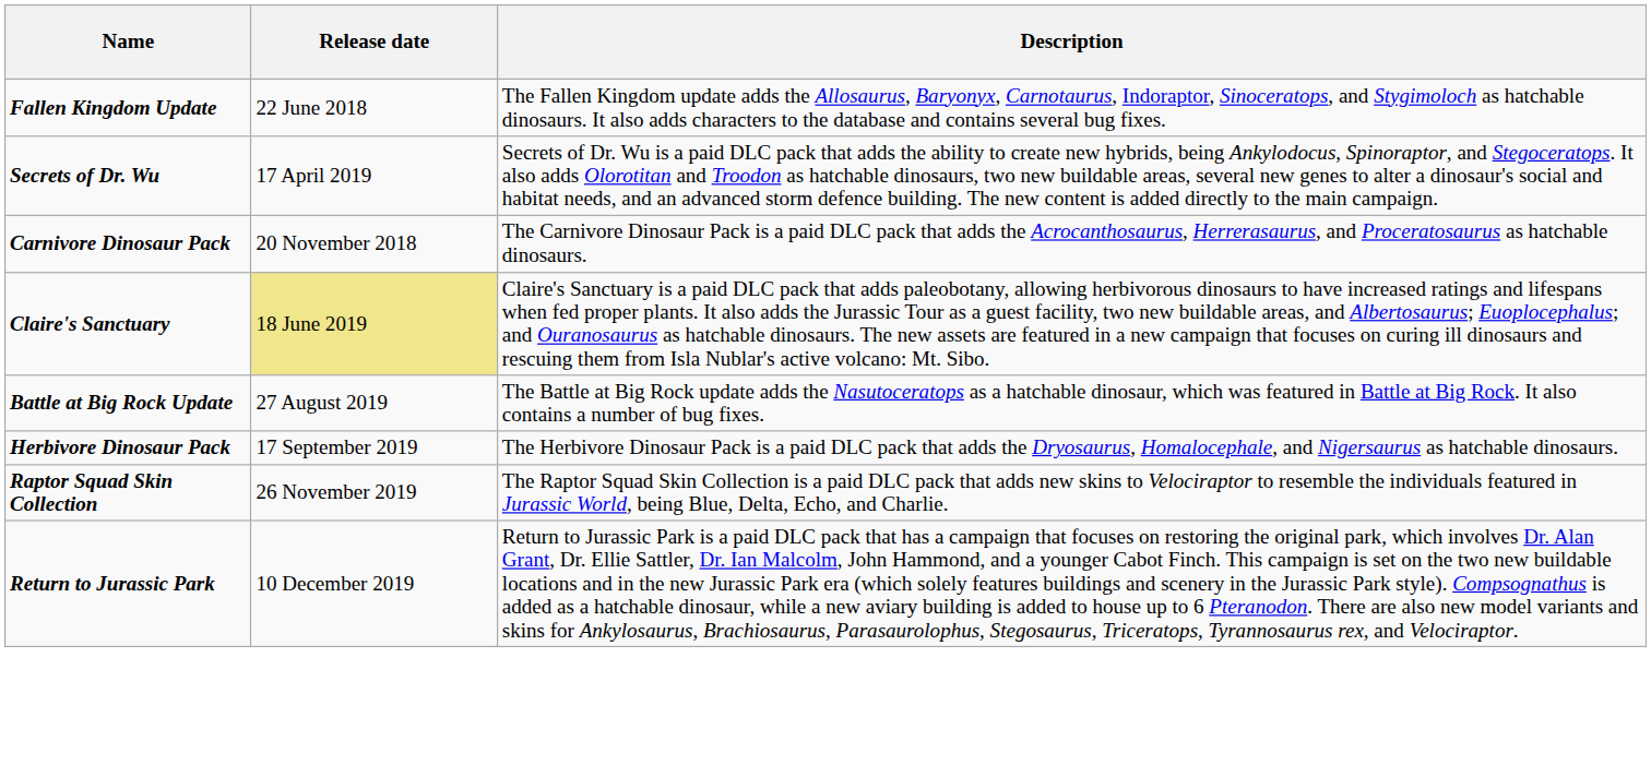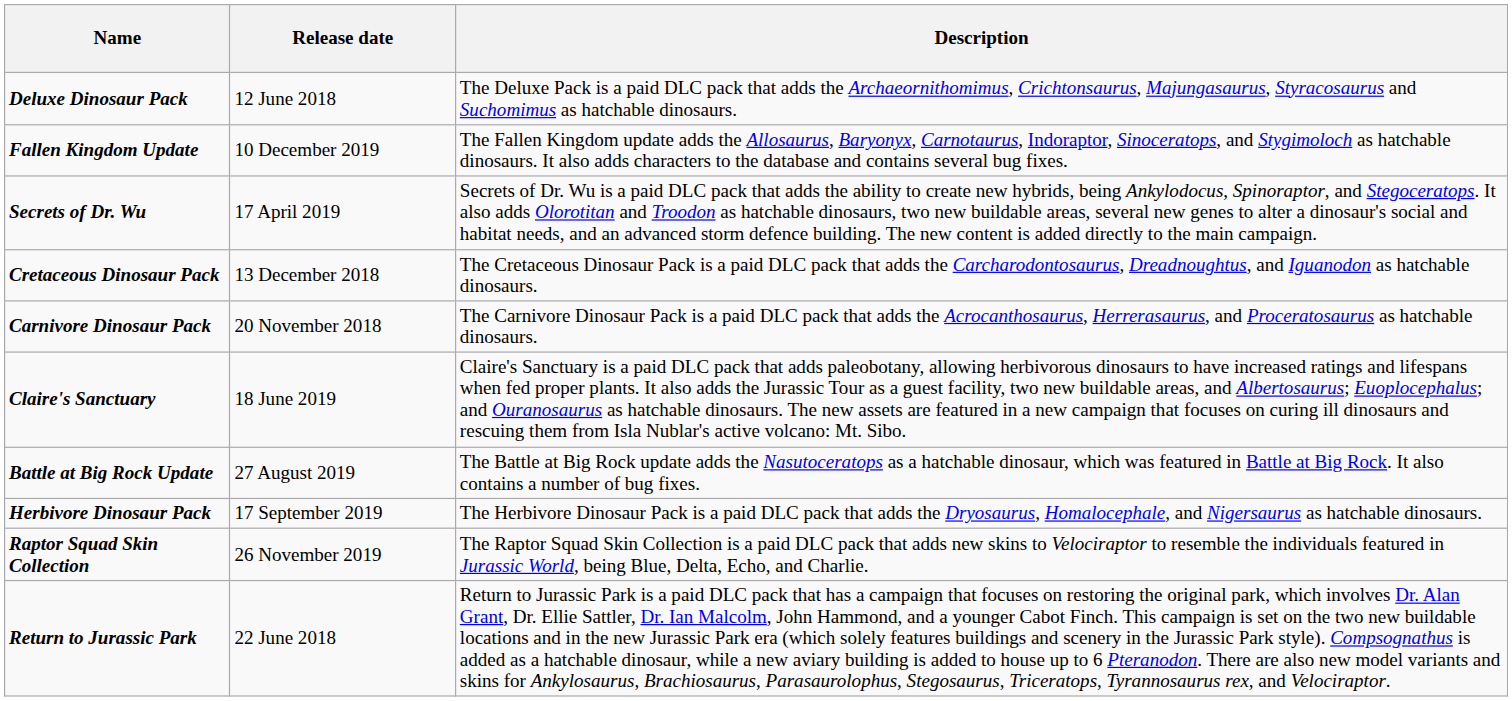 <table class="wikitable" style="width: 100%;">
 <tr>
 <th style="width: 15%;height:50px;">Name</th>
 <th style="width: 15%;">Release date</th>
 <th>Description</th>
 </tr>
 <tr>
+<td><strong><em>Deluxe Dinosaur Pack</em></strong></td>
+<td>12 June 2018</td>
+<td>The Deluxe Pack is a paid DLC pack that adds the <em><a href='#'>Archaeornithomimus</a></em>, <em><a href='#'>Crichtonsaurus</a></em>, <em><a href='#'>Majungasaurus</a></em>, <em><a href='#'>Styracosaurus</a></em> and <em><a href='#'>Suchomimus</a></em> as hatchable dinosaurs.</td>
+</tr>
+<tr>
 <td><strong><em>Fallen Kingdom Update</em></strong></td>
-<td>22 June 2018</td>
+<td>10 December 2019</td>
 <td>The Fallen Kingdom update adds the <em><a href='#'>Allosaurus</a></em>, <em><a href='#'>Baryonyx</a></em>, <em><a href='#'>Carnotaurus</a></em>, <a href='#'>Indoraptor</a>, <em><a href='#'>Sinoceratops</a></em>, and <em><a href='#'>Stygimoloch</a></em> as hatchable dinosaurs. It also adds characters to the database and contains several bug fixes.</td>
 </tr>
 <tr>
 <td><strong><em>Secrets of Dr. Wu</em></strong></td>
 <td>17 April 2019</td>
 <td>Secrets of Dr. Wu is a paid DLC pack that adds the ability to create new hybrids, being <em>Ankylodocus</em>, <em>Spinoraptor</em>, and <em><a href='#'>Stegoceratops</a></em>. It also adds <em><a href='#'>Olorotitan</a></em> and <em><a href='#'>Troodon</a></em> as hatchable dinosaurs, two new buildable areas, several new genes to alter a dinosaur's social and habitat needs, and an advanced storm defence building. The new content is added directly to the main campaign.</td>
 </tr>
 <tr>
+<td><strong><em>Cretaceous Dinosaur Pack</em></strong></td>
+<td>13 December 2018</td>
+<td>The Cretaceous Dinosaur Pack is a paid DLC pack that adds the <em><a href='#'>Carcharodontosaurus</a></em>, <em><a href='#'>Dreadnoughtus</a></em>, and <em><a href='#'>Iguanodon</a></em> as hatchable dinosaurs.</td>
+</tr>
+<tr>
 <td><strong><em>Carnivore Dinosaur Pack</em></strong></td>
 <td>20 November 2018</td>
 <td>The Carnivore Dinosaur Pack is a paid DLC pack that adds the <em><a href='#'>Acrocanthosaurus</a></em>, <em><a href='#'>Herrerasaurus</a></em>, and <em><a href='#'>Proceratosaurus</a></em> as hatchable dinosaurs.</td>
 </tr>
 <tr>
 <td><strong><em>Claire's Sanctuary</em></strong></td>
-<td style="background: khaki;">18 June 2019</td>
+<td>18 June 2019</td>
 <td>Claire's Sanctuary is a paid DLC pack that adds paleobotany, allowing herbivorous dinosaurs to have increased ratings and lifespans when fed proper plants. It also adds the Jurassic Tour as a guest facility, two new buildable areas, and <em><a href='#'>Albertosaurus</a></em>; <em><a href='#'>Euoplocephalus</a></em>; and <em><a href='#'>Ouranosaurus</a></em> as hatchable dinosaurs. The new assets are featured in a new campaign that focuses on curing ill dinosaurs and rescuing them from Isla Nublar's active volcano: Mt. Sibo.</td>
 </tr>
 <tr>
 <td><strong><em>Battle at Big Rock Update</em></strong></td>
 <td>27 August 2019</td>
 <td>The Battle at Big Rock update adds the <em><a href='#'>Nasutoceratops</a></em> as a hatchable dinosaur, which was featured in <a href='#'>Battle at Big Rock</a>. It also contains a number of bug fixes.</td>
 </tr>
 <tr>
 <td><strong><em>Herbivore Dinosaur Pack</em></strong></td>
 <td>17 September 2019</td>
 <td>The Herbivore Dinosaur Pack is a paid DLC pack that adds the <em><a href='#'>Dryosaurus</a></em>, <em><a href='#'>Homalocephale</a></em>, and <em><a href='#'>Nigersaurus</a></em> as hatchable dinosaurs.</td>
 </tr>
 <tr>
 <td><strong><em>Raptor Squad Skin Collection</em></strong></td>
 <td>26 November 2019</td>
 <td>The Raptor Squad Skin Collection is a paid DLC pack that adds new skins to <em>Velociraptor</em> to resemble the individuals featured in <em><a href='#'>Jurassic World</a></em>, being Blue, Delta, Echo, and Charlie.</td>
 </tr>
 <tr>
 <td><strong><em>Return to Jurassic Park</em></strong></td>
-<td>10 December 2019</td>
+<td>22 June 2018</td>
 <td>Return to Jurassic Park is a paid DLC pack that has a campaign that focuses on restoring the original park, which involves <a href='#'>Dr. Alan Grant</a>, Dr. Ellie Sattler, <a href='#'>Dr. Ian Malcolm</a>, John Hammond, and a younger Cabot Finch. This campaign is set on the two new buildable locations and in the new Jurassic Park era (which solely features buildings and scenery in the Jurassic Park style). <em><a href='#'>Compsognathus</a></em> is added as a hatchable dinosaur, while a new aviary building is added to house up to 6 <em><a href='#'>Pteranodon</a></em>. There are also new model variants and skins for <em>Ankylosaurus</em>, <em>Brachiosaurus</em>, <em>Parasaurolophus</em>, <em>Stegosaurus</em>, <em>Triceratops</em>, <em>Tyrannosaurus rex</em>, and <em>Velociraptor</em>.</td>
 </tr>
 </table>
